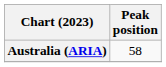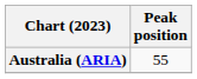 <table class="wikitable sortable plainrowheaders" style="text-align:center;">
 <tr>
 <th scope="col">Chart (2023)</th>
 <th scope="col">Peak<br>position</th>
 </tr>
 <tr>
 <th scope="row">Australia (<a href='#'>ARIA</a>)</th>
-<td>58</td>
+<td>55</td>
 </tr>
 <tr>
 </tr>
 <tr>
 </tr>
 </table>
